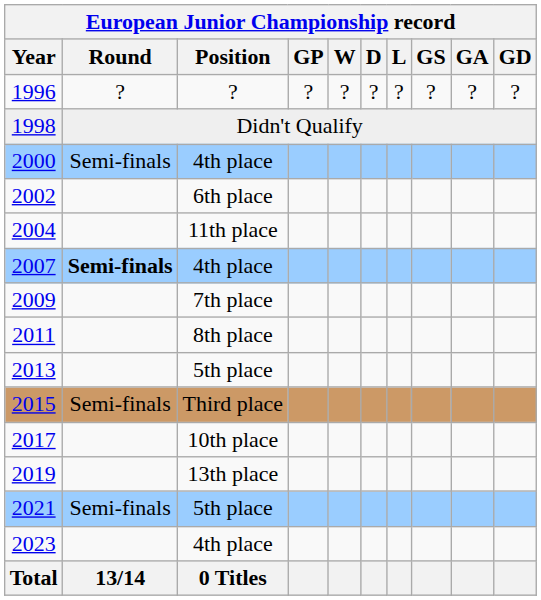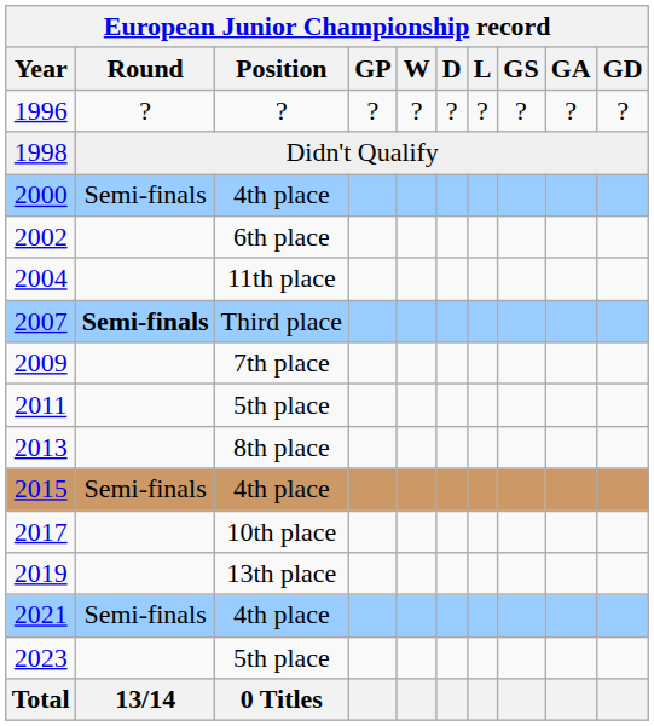 <table class="wikitable" style="text-align: center;">
 <tr>
 <th colspan=10><a href='#'>European Junior Championship</a> record</th>
 </tr>
 <tr>
 <th>Year</th>
 <th>Round</th>
 <th>Position</th>
 <th>GP</th>
 <th>W</th>
 <th>D</th>
 <th>L</th>
 <th>GS</th>
 <th>GA</th>
 <th>GD</th>
 </tr>
 <tr>
 <td> <a href='#'>1996</a></td>
 <td>?</td>
 <td>?</td>
 <td>?</td>
 <td>?</td>
 <td>?</td>
 <td>?</td>
 <td>?</td>
 <td>?</td>
 <td>?</td>
 </tr>
 <tr bgcolor="efefef">
 <td> <a href='#'>1998</a></td>
 <td colspan=10>Didn't Qualify</td>
 </tr>
 <tr bgcolor=9acdff>
 <td> <a href='#'>2000</a></td>
 <td>Semi-finals</td>
 <td>4th place</td>
 <td></td>
 <td></td>
 <td></td>
 <td></td>
 <td></td>
 <td></td>
 <td></td>
 </tr>
 <tr>
 <td> <a href='#'>2002</a></td>
 <td></td>
 <td>6th place</td>
 <td></td>
 <td></td>
 <td></td>
 <td></td>
 <td></td>
 <td></td>
 <td></td>
 </tr>
 <tr>
 <td> <a href='#'>2004</a></td>
 <td></td>
 <td>11th place</td>
 <td></td>
 <td></td>
 <td></td>
 <td></td>
 <td></td>
 <td></td>
 <td></td>
 </tr>
 <tr bgcolor=9acdff>
 <td> <a href='#'>2007</a></td>
 <td><strong>Semi-finals</strong></td>
-<td>4th place</td>
+<td>Third place</td>
 <td></td>
 <td></td>
 <td></td>
 <td></td>
 <td></td>
 <td></td>
 <td></td>
 </tr>
 <tr>
 <td> <a href='#'>2009</a></td>
 <td></td>
 <td>7th place</td>
 <td></td>
 <td></td>
 <td></td>
 <td></td>
 <td></td>
 <td></td>
 <td></td>
 </tr>
 <tr>
 <td> <a href='#'>2011</a></td>
 <td></td>
-<td>8th place</td>
+<td>5th place</td>
 <td></td>
 <td></td>
 <td></td>
 <td></td>
 <td></td>
 <td></td>
 <td></td>
 </tr>
 <tr>
 <td> <a href='#'>2013</a></td>
 <td></td>
-<td>5th place</td>
+<td>8th place</td>
 <td></td>
 <td></td>
 <td></td>
 <td></td>
 <td></td>
 <td></td>
 <td></td>
 </tr>
 <tr bgcolor=cc9966>
 <td> <a href='#'>2015</a></td>
 <td>Semi-finals</td>
-<td>Third place</td>
+<td>4th place</td>
 <td></td>
 <td></td>
 <td></td>
 <td></td>
 <td></td>
 <td></td>
 <td></td>
 </tr>
 <tr>
 <td> <a href='#'>2017</a></td>
 <td></td>
 <td>10th place</td>
 <td></td>
 <td></td>
 <td></td>
 <td></td>
 <td></td>
 <td></td>
 <td></td>
 </tr>
 <tr>
 <td> <a href='#'>2019</a></td>
 <td></td>
 <td>13th place</td>
 <td></td>
 <td></td>
 <td></td>
 <td></td>
 <td></td>
 <td></td>
 <td></td>
 </tr>
 <tr bgcolor=9acdff>
 <td> <a href='#'>2021</a></td>
 <td>Semi-finals</td>
-<td>5th place</td>
+<td>4th place</td>
 <td></td>
 <td></td>
 <td></td>
 <td></td>
 <td></td>
 <td></td>
 <td></td>
 </tr>
 <tr>
 <td> <a href='#'>2023</a></td>
 <td></td>
-<td>4th place</td>
+<td>5th place</td>
 <td></td>
 <td></td>
 <td></td>
 <td></td>
 <td></td>
 <td></td>
 <td></td>
 </tr>
 <tr>
 <th>Total</th>
 <th>13/14</th>
 <th>0 Titles</th>
 <th></th>
 <th></th>
 <th></th>
 <th></th>
 <th></th>
 <th></th>
 <th></th>
 </tr>
 </table>
